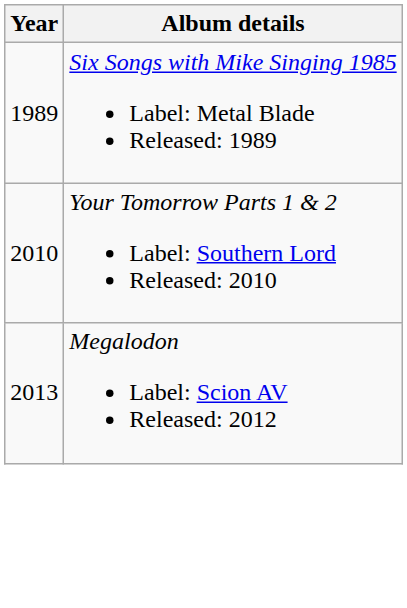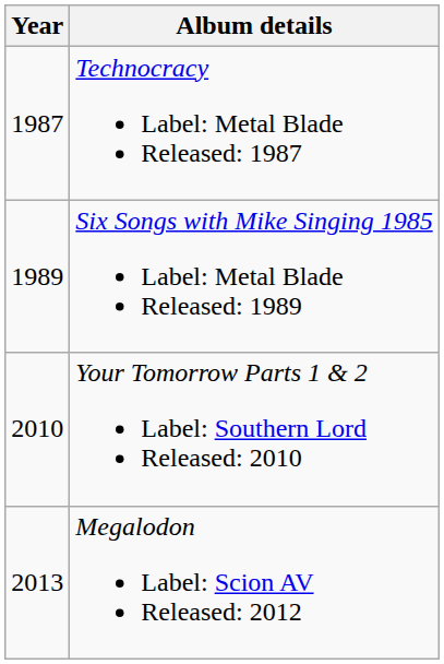 <table class="wikitable">
 <tr>
 <th>Year</th>
 <th>Album details</th>
+</tr>
+<tr>
+<td>1987</td>
+<td><em><a href='#'>Technocracy</a></em><br><ul><li>Label: Metal Blade</li><li>Released: 1987</li></ul></td>
 </tr>
 <tr>
 <td>1989</td>
 <td><em><a href='#'>Six Songs with Mike Singing 1985</a></em><br><ul><li>Label: Metal Blade</li><li>Released: 1989</li></ul></td>
 </tr>
 <tr>
 <td>2010</td>
 <td><em>Your Tomorrow Parts 1 & 2</em><br><ul><li>Label: <a href='#'>Southern Lord</a></li><li>Released: 2010</li></ul></td>
 </tr>
 <tr>
 <td>2013</td>
 <td><em>Megalodon</em><br><ul><li>Label: <a href='#'>Scion AV</a></li><li>Released: 2012</li></ul></td>
 </tr>
 </table>
